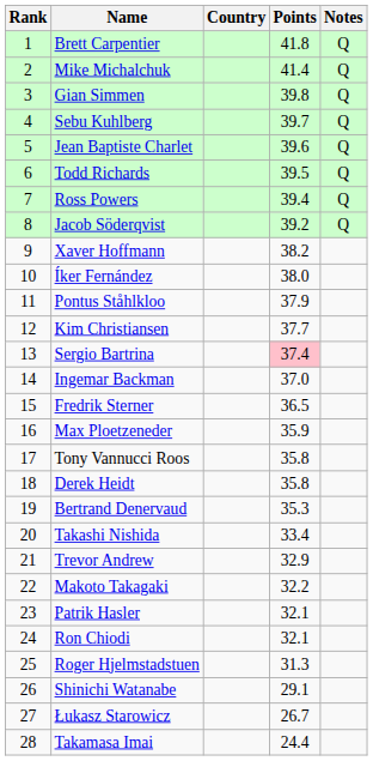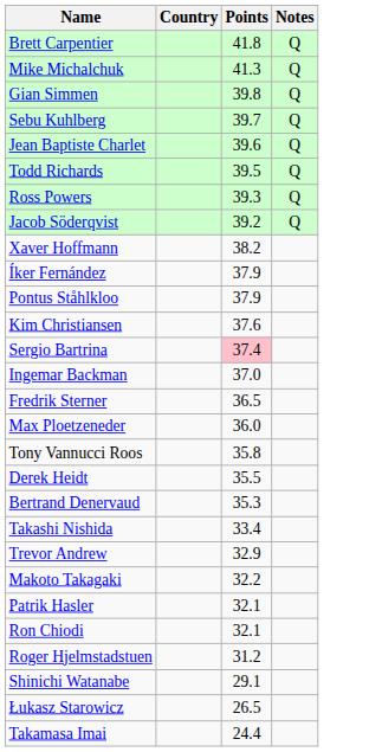 <table class="wikitable sortable" style="text-align:center">
 <tr>
-<th>Rank</th>
 <th>Name</th>
 <th>Country</th>
 <th>Points</th>
 <th>Notes</th>
 </tr>
 <tr bgcolor=#ccffcc>
-<td>1</td>
 <td align=left><a href='#'>Brett Carpentier</a></td>
 <td align=left></td>
 <td>41.8</td>
 <td>Q</td>
 </tr>
 <tr bgcolor=#ccffcc>
-<td>2</td>
 <td align=left><a href='#'>Mike Michalchuk</a></td>
 <td align=left></td>
-<td>41.4</td>
+<td>41.3</td>
 <td>Q</td>
 </tr>
 <tr bgcolor=#ccffcc>
-<td>3</td>
 <td align=left><a href='#'>Gian Simmen</a></td>
 <td align=left></td>
 <td>39.8</td>
 <td>Q</td>
 </tr>
 <tr bgcolor=#ccffcc>
-<td>4</td>
 <td align=left><a href='#'>Sebu Kuhlberg</a></td>
 <td align=left></td>
 <td>39.7</td>
 <td>Q</td>
 </tr>
 <tr bgcolor=#ccffcc>
-<td>5</td>
 <td align=left><a href='#'>Jean Baptiste Charlet</a></td>
 <td align=left></td>
 <td>39.6</td>
 <td>Q</td>
 </tr>
 <tr bgcolor=#ccffcc>
-<td>6</td>
 <td align=left><a href='#'>Todd Richards</a></td>
 <td align=left></td>
 <td>39.5</td>
 <td>Q</td>
 </tr>
 <tr bgcolor=#ccffcc>
-<td>7</td>
 <td align=left><a href='#'>Ross Powers</a></td>
 <td align=left></td>
-<td>39.4</td>
+<td>39.3</td>
 <td>Q</td>
 </tr>
 <tr bgcolor=#ccffcc>
-<td>8</td>
 <td align=left><a href='#'>Jacob Söderqvist</a></td>
 <td align=left></td>
 <td>39.2</td>
 <td>Q</td>
 </tr>
 <tr>
-<td>9</td>
 <td align=left><a href='#'>Xaver Hoffmann</a></td>
 <td align=left></td>
 <td>38.2</td>
 <td></td>
 </tr>
 <tr>
-<td>10</td>
 <td align=left><a href='#'>Íker Fernández</a></td>
 <td align=left></td>
-<td>38.0</td>
+<td>37.9</td>
 <td></td>
 </tr>
 <tr>
-<td>11</td>
 <td align=left><a href='#'>Pontus Ståhlkloo</a></td>
 <td align=left></td>
 <td>37.9</td>
 <td></td>
 </tr>
 <tr>
-<td>12</td>
 <td align=left><a href='#'>Kim Christiansen</a></td>
 <td align=left></td>
-<td>37.7</td>
+<td>37.6</td>
 <td></td>
 </tr>
 <tr>
-<td>13</td>
 <td align=left><a href='#'>Sergio Bartrina</a></td>
 <td align=left></td>
 <td style="background: pink;">37.4</td>
 <td></td>
 </tr>
 <tr>
-<td>14</td>
 <td align=left><a href='#'>Ingemar Backman</a></td>
 <td align=left></td>
 <td>37.0</td>
 <td></td>
 </tr>
 <tr>
-<td>15</td>
 <td align=left><a href='#'>Fredrik Sterner</a></td>
 <td align=left></td>
 <td>36.5</td>
 <td></td>
 </tr>
 <tr>
-<td>16</td>
 <td align=left><a href='#'>Max Ploetzeneder</a></td>
 <td align=left></td>
-<td>35.9</td>
+<td>36.0</td>
 <td></td>
 </tr>
 <tr>
-<td>17</td>
 <td align=left>Tony Vannucci Roos</td>
 <td align=left></td>
 <td>35.8</td>
 <td></td>
 </tr>
 <tr>
-<td>18</td>
 <td align=left><a href='#'>Derek Heidt</a></td>
 <td align=left></td>
-<td>35.8</td>
+<td>35.5</td>
 <td></td>
 </tr>
 <tr>
-<td>19</td>
 <td align=left><a href='#'>Bertrand Denervaud</a></td>
 <td align=left></td>
 <td>35.3</td>
 <td></td>
 </tr>
 <tr>
-<td>20</td>
 <td align=left><a href='#'>Takashi Nishida</a></td>
 <td align=left></td>
 <td>33.4</td>
 <td></td>
 </tr>
 <tr>
-<td>21</td>
 <td align=left><a href='#'>Trevor Andrew</a></td>
 <td align=left></td>
 <td>32.9</td>
 <td></td>
 </tr>
 <tr>
-<td>22</td>
 <td align=left><a href='#'>Makoto Takagaki</a></td>
 <td align=left></td>
 <td>32.2</td>
 <td></td>
 </tr>
 <tr>
-<td>23</td>
 <td align=left><a href='#'>Patrik Hasler</a></td>
 <td align=left></td>
 <td>32.1</td>
 <td></td>
 </tr>
 <tr>
-<td>24</td>
 <td align=left><a href='#'>Ron Chiodi</a></td>
 <td align=left></td>
 <td>32.1</td>
 <td></td>
 </tr>
 <tr>
-<td>25</td>
 <td align=left><a href='#'>Roger Hjelmstadstuen</a></td>
 <td align=left></td>
-<td>31.3</td>
+<td>31.2</td>
 <td></td>
 </tr>
 <tr>
-<td>26</td>
 <td align=left><a href='#'>Shinichi Watanabe</a></td>
 <td align=left></td>
 <td>29.1</td>
 <td></td>
 </tr>
 <tr>
-<td>27</td>
 <td align=left><a href='#'>Łukasz Starowicz</a></td>
 <td align=left></td>
-<td>26.7</td>
+<td>26.5</td>
 <td></td>
 </tr>
 <tr>
-<td>28</td>
 <td align=left><a href='#'>Takamasa Imai</a></td>
 <td align=left></td>
 <td>24.4</td>
 <td></td>
 </tr>
 </table>
